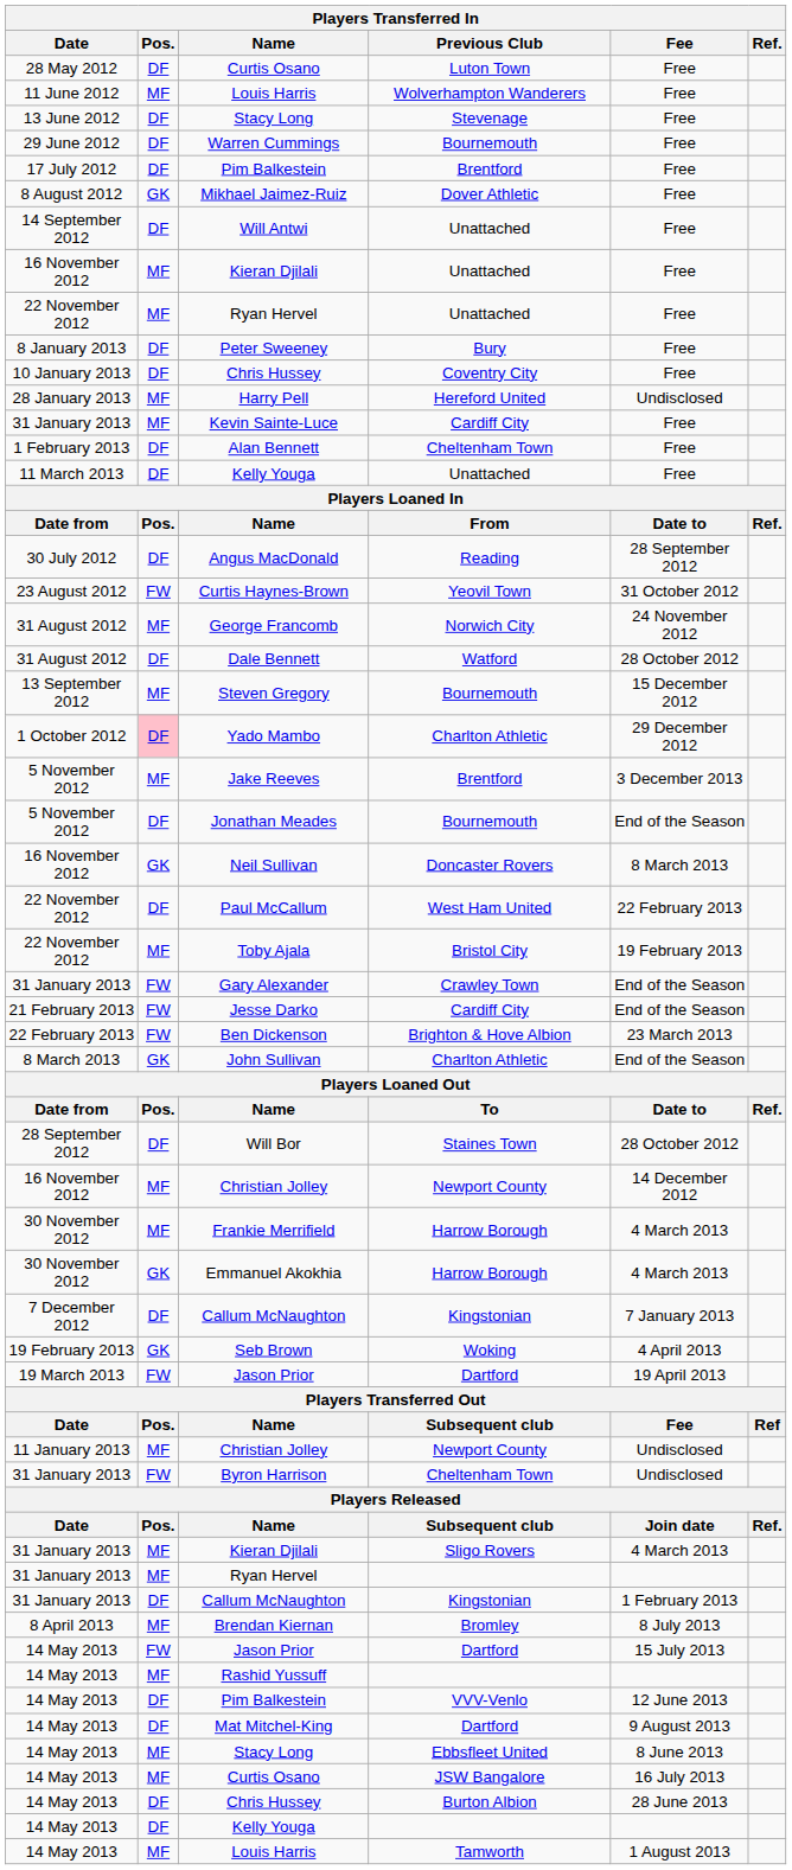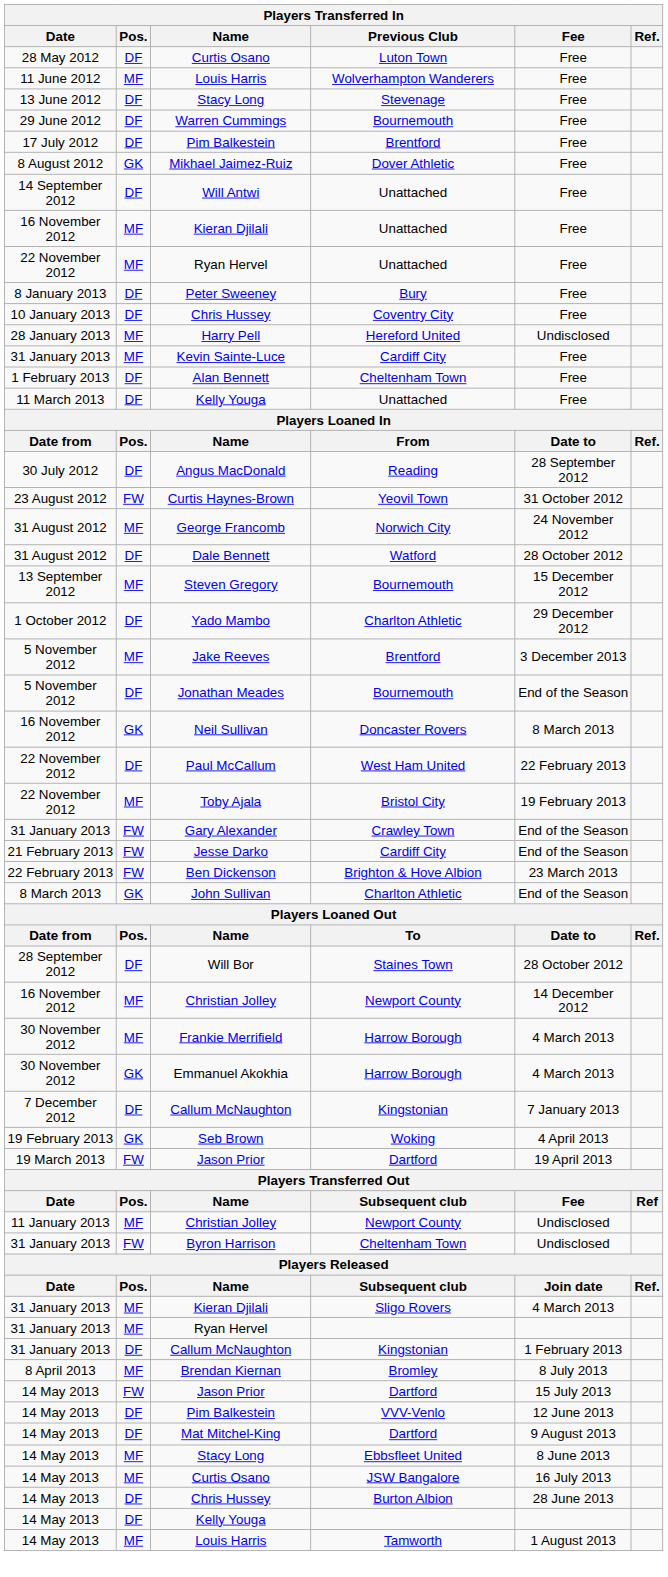 <table class="wikitable" style="font-size:95%;">
 <tr>
 <th colspan="6">Players Transferred In</th>
 </tr>
 <tr>
 <th style="width:120px;">Date</th>
 <th style="width:25px;">Pos.</th>
 <th style="width:175px;">Name</th>
 <th style="width:225px;">Previous Club</th>
 <th style="width:125px;">Fee</th>
 <th style="width:25px;">Ref.</th>
 </tr>
 <tr>
 <td align="center">28 May 2012</td>
 <td align="center"><a href='#'>DF</a></td>
 <td align="center"> <a href='#'>Curtis Osano</a></td>
 <td align="center"> <a href='#'>Luton Town</a></td>
 <td align="center">Free</td>
 <td align="center"></td>
 </tr>
 <tr>
 <td align="center">11 June 2012</td>
 <td align="center"><a href='#'>MF</a></td>
 <td align="center"> <a href='#'>Louis Harris</a></td>
 <td align="center"> <a href='#'>Wolverhampton Wanderers</a></td>
 <td align="center">Free</td>
 <td align="center"></td>
 </tr>
 <tr>
 <td align="center">13 June 2012</td>
 <td align="center"><a href='#'>DF</a></td>
 <td align="center"> <a href='#'>Stacy Long</a></td>
 <td align="center"> <a href='#'>Stevenage</a></td>
 <td align="center">Free</td>
 <td align="center"></td>
 </tr>
 <tr>
 <td align="center">29 June 2012</td>
 <td align="center"><a href='#'>DF</a></td>
 <td align="center"> <a href='#'>Warren Cummings</a></td>
 <td align="center"> <a href='#'>Bournemouth</a></td>
 <td align="center">Free</td>
 <td align="center"></td>
 </tr>
 <tr>
 <td align="center">17 July 2012</td>
 <td align="center"><a href='#'>DF</a></td>
 <td align="center"> <a href='#'>Pim Balkestein</a></td>
 <td align="center"> <a href='#'>Brentford</a></td>
 <td align="center">Free</td>
 <td align="center"></td>
 </tr>
 <tr>
 <td align="center">8 August 2012</td>
 <td align="center"><a href='#'>GK</a></td>
 <td align="center"> <a href='#'>Mikhael Jaimez-Ruiz</a></td>
 <td align="center"> <a href='#'>Dover Athletic</a></td>
 <td align="center">Free</td>
 <td align="center"></td>
 </tr>
 <tr>
 <td align="center">14 September 2012</td>
 <td align="center"><a href='#'>DF</a></td>
 <td align="center"> <a href='#'>Will Antwi</a></td>
 <td align="center">Unattached</td>
 <td align="center">Free</td>
 <td align="center"></td>
 </tr>
 <tr>
 <td align="center">16 November 2012</td>
 <td align="center"><a href='#'>MF</a></td>
 <td align="center"> <a href='#'>Kieran Djilali</a></td>
 <td align="center">Unattached</td>
 <td align="center">Free</td>
 <td align="center"></td>
 </tr>
 <tr>
 <td align="center">22 November 2012</td>
 <td align="center"><a href='#'>MF</a></td>
 <td align="center"> Ryan Hervel</td>
 <td align="center">Unattached</td>
 <td align="center">Free</td>
 <td align="center"></td>
 </tr>
 <tr>
 <td align="center">8 January 2013</td>
 <td align="center"><a href='#'>DF</a></td>
 <td align="center"> <a href='#'>Peter Sweeney</a></td>
 <td align="center"> <a href='#'>Bury</a></td>
 <td align="center">Free</td>
 <td align="center"></td>
 </tr>
 <tr>
 <td align="center">10 January 2013</td>
 <td align="center"><a href='#'>DF</a></td>
 <td align="center"> <a href='#'>Chris Hussey</a></td>
 <td align="center"> <a href='#'>Coventry City</a></td>
 <td align="center">Free</td>
 <td align="center"></td>
 </tr>
 <tr>
 <td align="center">28 January 2013</td>
 <td align="center"><a href='#'>MF</a></td>
 <td align="center"> <a href='#'>Harry Pell</a></td>
 <td align="center"> <a href='#'>Hereford United</a></td>
 <td align="center">Undisclosed</td>
 <td align="center"></td>
 </tr>
 <tr>
 <td align="center">31 January 2013</td>
 <td align="center"><a href='#'>MF</a></td>
 <td align="center"> <a href='#'>Kevin Sainte-Luce</a></td>
 <td align="center"> <a href='#'>Cardiff City</a></td>
 <td align="center">Free</td>
 <td align="center"></td>
 </tr>
 <tr>
 <td align="center">1 February 2013</td>
 <td align="center"><a href='#'>DF</a></td>
 <td align="center"> <a href='#'>Alan Bennett</a></td>
 <td align="center"> <a href='#'>Cheltenham Town</a></td>
 <td align="center">Free</td>
 <td align="center"></td>
 </tr>
 <tr>
 <td align="center">11 March 2013</td>
 <td align="center"><a href='#'>DF</a></td>
 <td align="center"> <a href='#'>Kelly Youga</a></td>
 <td align="center">Unattached</td>
 <td align="center">Free</td>
 <td align="center"></td>
 </tr>
 <tr>
 <th colspan="6">Players Loaned In</th>
 </tr>
 <tr>
 <th>Date from</th>
 <th>Pos.</th>
 <th>Name</th>
 <th>From</th>
 <th>Date to</th>
 <th>Ref.</th>
 </tr>
 <tr>
 <td align="center">30 July 2012</td>
 <td align="center"><a href='#'>DF</a></td>
 <td align="center"> <a href='#'>Angus MacDonald</a></td>
 <td align="center"> <a href='#'>Reading</a></td>
 <td align="center">28 September 2012</td>
 <td align="center"></td>
 </tr>
 <tr>
 <td align="center">23 August 2012</td>
 <td align="center"><a href='#'>FW</a></td>
 <td align="center"> <a href='#'>Curtis Haynes-Brown</a></td>
 <td align="center"> <a href='#'>Yeovil Town</a></td>
 <td align="center">31 October 2012</td>
 <td align="center"></td>
 </tr>
 <tr>
 <td align="center">31 August 2012</td>
 <td align="center"><a href='#'>MF</a></td>
 <td align="center"> <a href='#'>George Francomb</a></td>
 <td align="center"> <a href='#'>Norwich City</a></td>
 <td align="center">24 November 2012</td>
 <td align="center"></td>
 </tr>
 <tr>
 <td align="center">31 August 2012</td>
 <td align="center"><a href='#'>DF</a></td>
 <td align="center"> <a href='#'>Dale Bennett</a></td>
 <td align="center"> <a href='#'>Watford</a></td>
 <td align="center">28 October 2012</td>
 <td align="center"></td>
 </tr>
 <tr>
 <td align="center">13 September 2012</td>
 <td align="center"><a href='#'>MF</a></td>
 <td align="center"> <a href='#'>Steven Gregory</a></td>
 <td align="center"> <a href='#'>Bournemouth</a></td>
 <td align="center">15 December 2012</td>
 <td align="center"></td>
 </tr>
 <tr>
 <td align="center">1 October 2012</td>
-<td align="center" style="background: pink;"><a href='#'>DF</a></td>
+<td align="center"><a href='#'>DF</a></td>
 <td align="center"> <a href='#'>Yado Mambo</a></td>
 <td align="center"> <a href='#'>Charlton Athletic</a></td>
 <td align="center">29 December 2012</td>
 <td align="center"></td>
 </tr>
 <tr>
 <td align="center">5 November 2012</td>
 <td align="center"><a href='#'>MF</a></td>
 <td align="center"> <a href='#'>Jake Reeves</a></td>
 <td align="center"> <a href='#'>Brentford</a></td>
 <td align="center">3 December 2013</td>
 <td align="center"></td>
 </tr>
 <tr>
 <td align="center">5 November 2012</td>
 <td align="center"><a href='#'>DF</a></td>
 <td align="center"> <a href='#'>Jonathan Meades</a></td>
 <td align="center"> <a href='#'>Bournemouth</a></td>
 <td align="center">End of the Season</td>
 <td align="center"></td>
 </tr>
 <tr>
 <td align="center">16 November 2012</td>
 <td align="center"><a href='#'>GK</a></td>
 <td align="center"> <a href='#'>Neil Sullivan</a></td>
 <td align="center"> <a href='#'>Doncaster Rovers</a></td>
 <td align="center">8 March 2013</td>
 <td align="center"></td>
 </tr>
 <tr>
 <td align="center">22 November 2012</td>
 <td align="center"><a href='#'>DF</a></td>
 <td align="center"> <a href='#'>Paul McCallum</a></td>
 <td align="center"> <a href='#'>West Ham United</a></td>
 <td align="center">22 February 2013</td>
 <td align="center"></td>
 </tr>
 <tr>
 <td align="center">22 November 2012</td>
 <td align="center"><a href='#'>MF</a></td>
 <td align="center"> <a href='#'>Toby Ajala</a></td>
 <td align="center"> <a href='#'>Bristol City</a></td>
 <td align="center">19 February 2013</td>
 <td align="center"></td>
 </tr>
 <tr>
 <td align="center">31 January 2013</td>
 <td align="center"><a href='#'>FW</a></td>
 <td align="center"> <a href='#'>Gary Alexander</a></td>
 <td align="center"> <a href='#'>Crawley Town</a></td>
 <td align="center">End of the Season</td>
 <td align="center"></td>
 </tr>
 <tr>
 <td align="center">21 February 2013</td>
 <td align="center"><a href='#'>FW</a></td>
 <td align="center"> <a href='#'>Jesse Darko</a></td>
 <td align="center"> <a href='#'>Cardiff City</a></td>
 <td align="center">End of the Season</td>
 <td align="center"></td>
 </tr>
 <tr>
 <td align="center">22 February 2013</td>
 <td align="center"><a href='#'>FW</a></td>
 <td align="center"> <a href='#'>Ben Dickenson</a></td>
 <td align="center"> <a href='#'>Brighton & Hove Albion</a></td>
 <td align="center">23 March 2013</td>
 <td align="center"></td>
 </tr>
 <tr>
 <td align="center">8 March 2013</td>
 <td align="center"><a href='#'>GK</a></td>
 <td align="center"> <a href='#'>John Sullivan</a></td>
 <td align="center"> <a href='#'>Charlton Athletic</a></td>
 <td align="center">End of the Season</td>
 <td align="center"></td>
 </tr>
 <tr>
 <th colspan="6">Players Loaned Out</th>
 </tr>
 <tr>
 <th>Date from</th>
 <th>Pos.</th>
 <th>Name</th>
 <th>To</th>
 <th>Date to</th>
 <th>Ref.</th>
 </tr>
 <tr>
 <td align="center">28 September 2012</td>
 <td align="center"><a href='#'>DF</a></td>
 <td align="center"> Will Bor</td>
 <td align="center"> <a href='#'>Staines Town</a></td>
 <td align="center">28 October 2012</td>
 <td align="center"></td>
 </tr>
 <tr>
 <td align="center">16 November 2012</td>
 <td align="center"><a href='#'>MF</a></td>
 <td align="center"> <a href='#'>Christian Jolley</a></td>
 <td align="center"> <a href='#'>Newport County</a></td>
 <td align="center">14 December 2012</td>
 <td align="center"></td>
 </tr>
 <tr>
 <td align="center">30 November 2012</td>
 <td align="center"><a href='#'>MF</a></td>
 <td align="center"> <a href='#'>Frankie Merrifield</a></td>
 <td align="center"> <a href='#'>Harrow Borough</a></td>
 <td align="center">4 March 2013</td>
 <td align="center"></td>
 </tr>
 <tr>
 <td align="center">30 November 2012</td>
 <td align="center"><a href='#'>GK</a></td>
 <td align="center"> Emmanuel Akokhia</td>
 <td align="center"> <a href='#'>Harrow Borough</a></td>
 <td align="center">4 March 2013</td>
 <td align="center"></td>
 </tr>
 <tr>
 <td align="center">7 December 2012</td>
 <td align="center"><a href='#'>DF</a></td>
 <td align="center"> <a href='#'>Callum McNaughton</a></td>
 <td align="center"> <a href='#'>Kingstonian</a></td>
 <td align="center">7 January 2013</td>
 <td align="center"></td>
 </tr>
 <tr>
 <td align="center">19 February 2013</td>
 <td align="center"><a href='#'>GK</a></td>
 <td align="center"> <a href='#'>Seb Brown</a></td>
 <td align="center"> <a href='#'>Woking</a></td>
 <td align="center">4 April 2013</td>
 <td align="center"></td>
 </tr>
 <tr>
 <td align="center">19 March 2013</td>
 <td align="center"><a href='#'>FW</a></td>
 <td align="center"> <a href='#'>Jason Prior</a></td>
 <td align="center"> <a href='#'>Dartford</a></td>
 <td align="center">19 April 2013</td>
 <td align="center"></td>
 </tr>
 <tr>
 <th colspan="6">Players Transferred Out</th>
 </tr>
 <tr>
 <th>Date</th>
 <th>Pos.</th>
 <th>Name</th>
 <th>Subsequent club</th>
 <th>Fee</th>
 <th>Ref</th>
 </tr>
 <tr>
 <td align="center">11 January 2013</td>
 <td align="center"><a href='#'>MF</a></td>
 <td align="center"> <a href='#'>Christian Jolley</a></td>
 <td align="center"> <a href='#'>Newport County</a></td>
 <td align="center">Undisclosed</td>
 <td align="center"></td>
 </tr>
 <tr>
 <td align="center">31 January 2013</td>
 <td align="center"><a href='#'>FW</a></td>
 <td align="center"> <a href='#'>Byron Harrison</a></td>
 <td align="center"> <a href='#'>Cheltenham Town</a></td>
 <td align="center">Undisclosed</td>
 <td align="center"></td>
 </tr>
 <tr>
 <th colspan="6">Players Released</th>
 </tr>
 <tr>
 <th>Date</th>
 <th>Pos.</th>
 <th>Name</th>
 <th>Subsequent club</th>
 <th>Join date</th>
 <th>Ref.</th>
 </tr>
 <tr>
 <td align="center">31 January 2013</td>
 <td align="center"><a href='#'>MF</a></td>
 <td align="center"> <a href='#'>Kieran Djilali</a></td>
 <td align="center"> <a href='#'>Sligo Rovers</a></td>
 <td align="center">4 March 2013</td>
 <td align="center"></td>
 </tr>
 <tr>
 <td align="center">31 January 2013</td>
 <td align="center"><a href='#'>MF</a></td>
 <td align="center"> Ryan Hervel</td>
 <td align="center"></td>
 <td align="center"></td>
 <td align="center"></td>
 </tr>
 <tr>
 <td align="center">31 January 2013</td>
 <td align="center"><a href='#'>DF</a></td>
 <td align="center"> <a href='#'>Callum McNaughton</a></td>
 <td align="center"> <a href='#'>Kingstonian</a></td>
 <td align="center">1 February 2013</td>
 <td align="center"></td>
 </tr>
 <tr>
 <td align="center">8 April 2013</td>
 <td align="center"><a href='#'>MF</a></td>
 <td align="center"> <a href='#'>Brendan Kiernan</a></td>
 <td align="center"> <a href='#'>Bromley</a></td>
 <td align="center">8 July 2013</td>
 <td align="center"></td>
 </tr>
 <tr>
 <td align="center">14 May 2013</td>
 <td align="center"><a href='#'>FW</a></td>
 <td align="center"> <a href='#'>Jason Prior</a></td>
 <td align="center"> <a href='#'>Dartford</a></td>
 <td align="center">15 July 2013</td>
 <td align="center"></td>
 </tr>
 <tr>
 <td align="center">14 May 2013</td>
-<td align="center"><a href='#'>MF</a></td>
-<td align="center"> <a href='#'>Rashid Yussuff</a></td>
-<td align="center"></td>
-<td align="center"></td>
-<td align="center"></td>
-</tr>
-<tr>
-<td align="center">14 May 2013</td>
 <td align="center"><a href='#'>DF</a></td>
 <td align="center"> <a href='#'>Pim Balkestein</a></td>
 <td align="center"> <a href='#'>VVV-Venlo</a></td>
 <td align="center">12 June 2013</td>
 <td align="center"></td>
 </tr>
 <tr>
 <td align="center">14 May 2013</td>
 <td align="center"><a href='#'>DF</a></td>
 <td align="center"> <a href='#'>Mat Mitchel-King</a></td>
 <td align="center"> <a href='#'>Dartford</a></td>
 <td align="center">9 August 2013</td>
 <td align="center"></td>
 </tr>
 <tr>
 <td align="center">14 May 2013</td>
 <td align="center"><a href='#'>MF</a></td>
 <td align="center"> <a href='#'>Stacy Long</a></td>
 <td align="center"> <a href='#'>Ebbsfleet United</a></td>
 <td align="center">8 June 2013</td>
 <td align="center"></td>
 </tr>
 <tr>
 <td align="center">14 May 2013</td>
 <td align="center"><a href='#'>MF</a></td>
 <td align="center"> <a href='#'>Curtis Osano</a></td>
 <td align="center"> <a href='#'>JSW Bangalore</a></td>
 <td align="center">16 July 2013</td>
 <td align="center"></td>
 </tr>
 <tr>
 <td align="center">14 May 2013</td>
 <td align="center"><a href='#'>DF</a></td>
 <td align="center"> <a href='#'>Chris Hussey</a></td>
 <td align="center"> <a href='#'>Burton Albion</a></td>
 <td align="center">28 June 2013</td>
 <td align="center"></td>
 </tr>
 <tr>
 <td align="center">14 May 2013</td>
 <td align="center"><a href='#'>DF</a></td>
 <td align="center"> <a href='#'>Kelly Youga</a></td>
 <td align="center"></td>
 <td align="center"></td>
 <td align="center"></td>
 </tr>
 <tr>
 <td align="center">14 May 2013</td>
 <td align="center"><a href='#'>MF</a></td>
 <td align="center"> <a href='#'>Louis Harris</a></td>
 <td align="center"> <a href='#'>Tamworth</a></td>
 <td align="center">1 August 2013</td>
 <td align="center"></td>
 </tr>
 </table>
